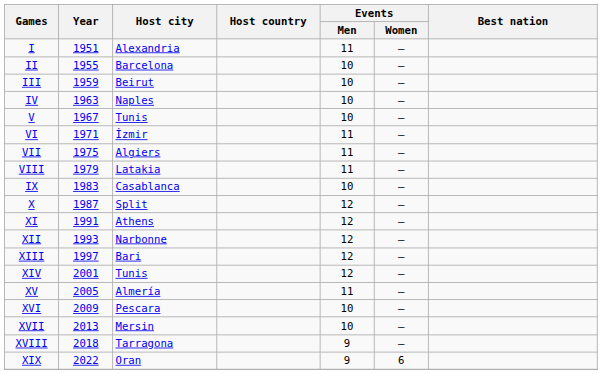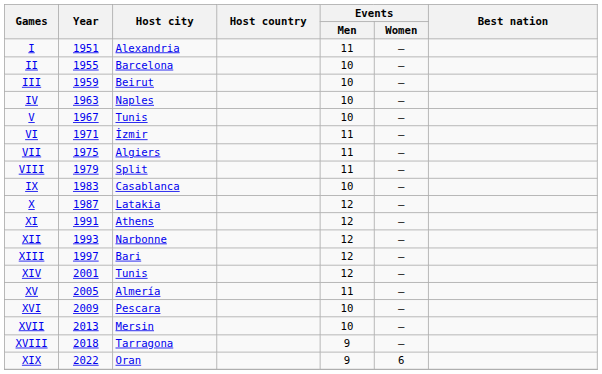 <table class="wikitable">
 <tr>
 <th width=60 rowspan=2>Games</th>
 <th width=60 rowspan=2>Year</th>
 <th width=120 rowspan=2>Host city</th>
 <th width=120 rowspan=2>Host country</th>
 <th width=50 colspan=2>Events</th>
 <th width=200 rowspan=2>Best nation</th>
 </tr>
 <tr>
 <th width=60>Men</th>
 <th width=60>Women</th>
 </tr>
 <tr>
 <td align=center><a href='#'>I</a></td>
 <td align=center><a href='#'>1951</a></td>
 <td><a href='#'>Alexandria</a></td>
 <td></td>
 <td align=center>11</td>
 <td align=center>—</td>
 <td></td>
 </tr>
 <tr>
 <td align=center><a href='#'>II</a></td>
 <td align=center><a href='#'>1955</a></td>
 <td><a href='#'>Barcelona</a></td>
 <td></td>
 <td align=center>10</td>
 <td align=center>—</td>
 <td></td>
 </tr>
 <tr>
 <td align=center><a href='#'>III</a></td>
 <td align=center><a href='#'>1959</a></td>
 <td><a href='#'>Beirut</a></td>
 <td></td>
 <td align=center>10</td>
 <td align=center>—</td>
 <td></td>
 </tr>
 <tr>
 <td align=center><a href='#'>IV</a></td>
 <td align=center><a href='#'>1963</a></td>
 <td><a href='#'>Naples</a></td>
 <td></td>
 <td align=center>10</td>
 <td align=center>—</td>
 <td></td>
 </tr>
 <tr>
 <td align=center><a href='#'>V</a></td>
 <td align=center><a href='#'>1967</a></td>
 <td><a href='#'>Tunis</a></td>
 <td></td>
 <td align=center>10</td>
 <td align=center>—</td>
 <td></td>
 </tr>
 <tr>
 <td align=center><a href='#'>VI</a></td>
 <td align=center><a href='#'>1971</a></td>
 <td><a href='#'>İzmir</a></td>
 <td></td>
 <td align=center>11</td>
 <td align=center>—</td>
 <td></td>
 </tr>
 <tr>
 <td align=center><a href='#'>VII</a></td>
 <td align=center><a href='#'>1975</a></td>
 <td><a href='#'>Algiers</a></td>
 <td></td>
 <td align=center>11</td>
 <td align=center>—</td>
 <td></td>
 </tr>
 <tr>
 <td align=center><a href='#'>VIII</a></td>
 <td align=center><a href='#'>1979</a></td>
-<td><a href='#'>Latakia</a></td>
+<td><a href='#'>Split</a></td>
 <td></td>
 <td align=center>11</td>
 <td align=center>—</td>
 <td></td>
 </tr>
 <tr>
 <td align=center><a href='#'>IX</a></td>
 <td align=center><a href='#'>1983</a></td>
 <td><a href='#'>Casablanca</a></td>
 <td></td>
 <td align=center>10</td>
 <td align=center>—</td>
 <td></td>
 </tr>
 <tr>
 <td align=center><a href='#'>X</a></td>
 <td align=center><a href='#'>1987</a></td>
-<td><a href='#'>Split</a></td>
+<td><a href='#'>Latakia</a></td>
 <td></td>
 <td align=center>12</td>
 <td align=center>—</td>
 <td></td>
 </tr>
 <tr>
 <td align=center><a href='#'>XI</a></td>
 <td align=center><a href='#'>1991</a></td>
 <td><a href='#'>Athens</a></td>
 <td></td>
 <td align=center>12</td>
 <td align=center>—</td>
 <td></td>
 </tr>
 <tr>
 <td align=center><a href='#'>XII</a></td>
 <td align=center><a href='#'>1993</a></td>
 <td><a href='#'>Narbonne</a></td>
 <td></td>
 <td align=center>12</td>
 <td align=center>—</td>
 <td></td>
 </tr>
 <tr>
 <td align=center><a href='#'>XIII</a></td>
 <td align=center><a href='#'>1997</a></td>
 <td><a href='#'>Bari</a></td>
 <td></td>
 <td align=center>12</td>
 <td align=center>—</td>
 <td></td>
 </tr>
 <tr>
 <td align=center><a href='#'>XIV</a></td>
 <td align=center><a href='#'>2001</a></td>
 <td><a href='#'>Tunis</a></td>
 <td></td>
 <td align=center>12</td>
 <td align=center>—</td>
 <td></td>
 </tr>
 <tr>
 <td align=center><a href='#'>XV</a></td>
 <td align=center><a href='#'>2005</a></td>
 <td><a href='#'>Almería</a></td>
 <td></td>
 <td align=center>11</td>
 <td align=center>—</td>
 <td></td>
 </tr>
 <tr>
 <td align=center><a href='#'>XVI</a></td>
 <td align=center><a href='#'>2009</a></td>
 <td><a href='#'>Pescara</a></td>
 <td></td>
 <td align=center>10</td>
 <td align=center>—</td>
 <td></td>
 </tr>
 <tr>
 <td align=center><a href='#'>XVII</a></td>
 <td align=center><a href='#'>2013</a></td>
 <td><a href='#'>Mersin</a></td>
 <td></td>
 <td align=center>10</td>
 <td align=center>—</td>
 <td></td>
 </tr>
 <tr>
 <td align=center><a href='#'>XVIII</a></td>
 <td align=center><a href='#'>2018</a></td>
 <td><a href='#'>Tarragona</a></td>
 <td></td>
 <td align=center>9</td>
 <td align=center>—</td>
 <td></td>
 </tr>
 <tr>
 <td align=center><a href='#'>XIX</a></td>
 <td align=center><a href='#'>2022</a></td>
 <td><a href='#'>Oran</a></td>
 <td></td>
 <td align=center>9</td>
 <td align=center>6</td>
 <td></td>
 </tr>
 <tr>
 </tr>
 </table>
